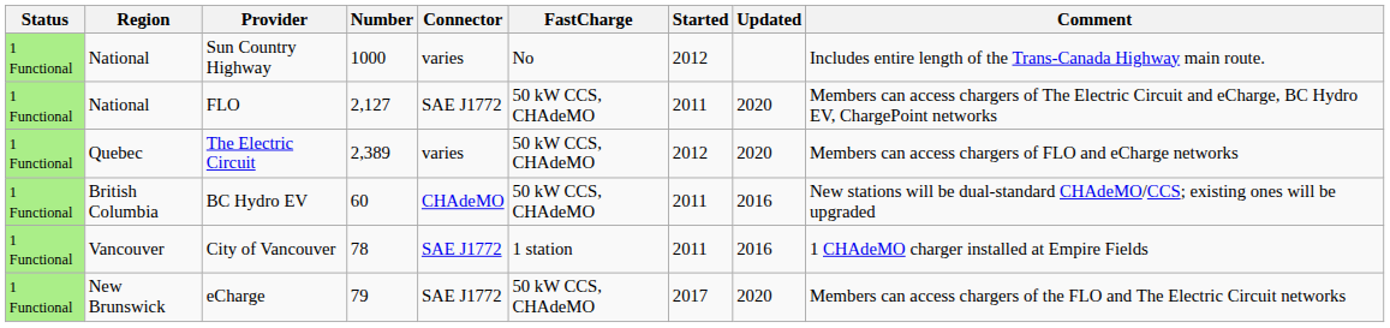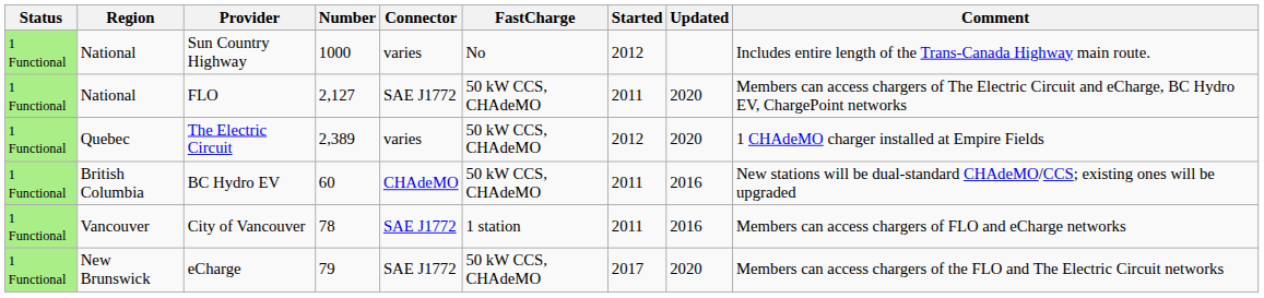 <table class="wikitable sortable" style="clear:both;">
 <tr>
 <th>Status</th>
 <th>Region</th>
 <th>Provider</th>
 <th>Number</th>
 <th>Connector</th>
 <th>FastCharge</th>
 <th>Started</th>
 <th>Updated</th>
 <th>Comment</th>
 </tr>
 <tr>
 <td style="background: #AE8"><small>1 Functional</small></td>
 <td>National</td>
 <td>Sun Country Highway</td>
 <td>1000</td>
 <td>varies</td>
 <td>No</td>
 <td>2012</td>
 <td></td>
 <td>Includes entire length of the <a href='#'>Trans-Canada Highway</a> main route.</td>
 </tr>
 <tr>
 <td style="background: #AE8"><small>1 Functional</small></td>
 <td>National</td>
 <td>FLO</td>
 <td>2,127</td>
 <td>SAE J1772</td>
 <td>50 kW CCS, CHAdeMO</td>
 <td>2011</td>
 <td>2020</td>
 <td>Members can access chargers of The Electric Circuit and eCharge, BC Hydro EV, ChargePoint networks</td>
 </tr>
 <tr>
 <td style="background: #AE8"><small>1 Functional</small></td>
 <td>Quebec</td>
 <td><a href='#'>The Electric Circuit</a></td>
 <td>2,389</td>
 <td>varies</td>
 <td>50 kW CCS,  CHAdeMO</td>
 <td>2012</td>
 <td>2020</td>
-<td>Members can access chargers of FLO and eCharge networks</td>
+<td>1 <a href='#'>CHAdeMO</a> charger installed at Empire Fields</td>
 </tr>
 <tr>
 <td style="background: #AE8"><small>1 Functional</small></td>
 <td>British Columbia</td>
 <td>BC Hydro EV</td>
 <td>60</td>
 <td><a href='#'>CHAdeMO</a></td>
 <td>50 kW CCS,  CHAdeMO</td>
 <td>2011</td>
 <td>2016</td>
 <td>New stations will be dual-standard <a href='#'>CHAdeMO</a>/<a href='#'>CCS</a>; existing ones will be upgraded</td>
 </tr>
 <tr>
 <td style="background: #AE8"><small>1 Functional</small></td>
 <td>Vancouver</td>
 <td>City of Vancouver</td>
 <td>78</td>
 <td><a href='#'>SAE J1772</a></td>
 <td>1 station</td>
 <td>2011</td>
 <td>2016</td>
-<td>1 <a href='#'>CHAdeMO</a> charger installed at Empire Fields</td>
+<td>Members can access chargers of FLO and eCharge networks</td>
 </tr>
 <tr>
 <td style="background: #AE8"><small>1 Functional</small></td>
 <td>New Brunswick</td>
 <td>eCharge</td>
 <td>79</td>
 <td>SAE J1772</td>
 <td>50 kW CCS, CHAdeMO</td>
 <td>2017</td>
 <td>2020</td>
 <td>Members can access chargers of the FLO and The Electric Circuit networks</td>
 </tr>
 </table>
